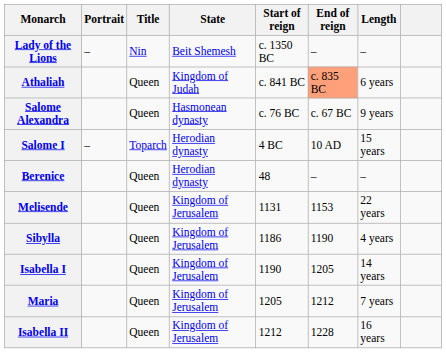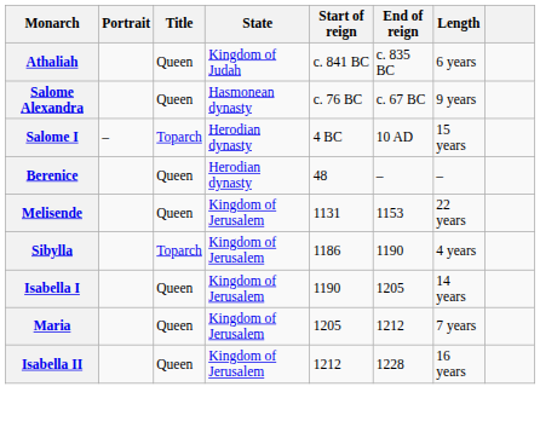 <table class="wikitable sortable">
 <tr>
 <th>Monarch</th>
 <th>Portrait</th>
 <th>Title</th>
 <th>State</th>
 <th>Start of reign</th>
 <th>End of reign</th>
 <th>Length</th>
 <th class="unsortable" width="50px"></th>
 </tr>
 <tr>
-<th><a href='#'>Lady of the Lions</a></th>
-<td>–</td>
-<td><a href='#'>Nin</a></td>
-<td><a href='#'>Beit Shemesh</a></td>
-<td>c. 1350 BC</td>
-<td>–</td>
-<td>–</td>
-<td></td>
-</tr>
-<tr>
 <th><a href='#'>Athaliah</a></th>
 <td></td>
 <td>Queen</td>
 <td><a href='#'>Kingdom of Judah</a></td>
 <td>c. 841 BC</td>
-<td style="background: lightsalmon;">c. 835 BC</td>
+<td>c. 835 BC</td>
 <td>6 years</td>
 <td></td>
 </tr>
 <tr>
 <th><a href='#'>Salome Alexandra</a></th>
 <td></td>
 <td>Queen</td>
 <td><a href='#'>Hasmonean dynasty</a></td>
 <td>c. 76 BC</td>
 <td>c. 67 BC</td>
 <td>9 years</td>
 <td></td>
 </tr>
 <tr>
 <th><a href='#'>Salome I</a></th>
 <td>–</td>
 <td><a href='#'>Toparch</a></td>
 <td><a href='#'>Herodian dynasty</a></td>
 <td>4 BC</td>
 <td>10 AD</td>
 <td>15 years</td>
 <td></td>
 </tr>
 <tr>
 <th><a href='#'>Berenice</a></th>
 <td></td>
 <td>Queen</td>
 <td><a href='#'>Herodian dynasty</a></td>
 <td>48</td>
 <td>–</td>
 <td>–</td>
 <td></td>
 </tr>
 <tr>
 <th><a href='#'>Melisende</a></th>
 <td></td>
 <td>Queen</td>
 <td><a href='#'>Kingdom of Jerusalem</a></td>
 <td>1131</td>
 <td>1153</td>
 <td>22 years</td>
 <td></td>
 </tr>
 <tr>
 <th><a href='#'>Sibylla</a></th>
 <td></td>
-<td>Queen</td>
+<td><a href='#'>Toparch</a></td>
 <td><a href='#'>Kingdom of Jerusalem</a></td>
 <td>1186</td>
 <td>1190</td>
 <td>4 years</td>
 <td></td>
 </tr>
 <tr>
 <th><a href='#'>Isabella I</a></th>
 <td></td>
 <td>Queen</td>
 <td><a href='#'>Kingdom of Jerusalem</a></td>
 <td>1190</td>
 <td>1205</td>
 <td>14 years</td>
 <td></td>
 </tr>
 <tr>
 <th><a href='#'>Maria</a></th>
 <td></td>
 <td>Queen</td>
 <td><a href='#'>Kingdom of Jerusalem</a></td>
 <td>1205</td>
 <td>1212</td>
 <td>7 years</td>
 <td></td>
 </tr>
 <tr>
 <th><a href='#'>Isabella II</a></th>
 <td></td>
 <td>Queen</td>
 <td><a href='#'>Kingdom of Jerusalem</a></td>
 <td>1212</td>
 <td>1228</td>
 <td>16 years</td>
 <td></td>
 </tr>
 </table>
